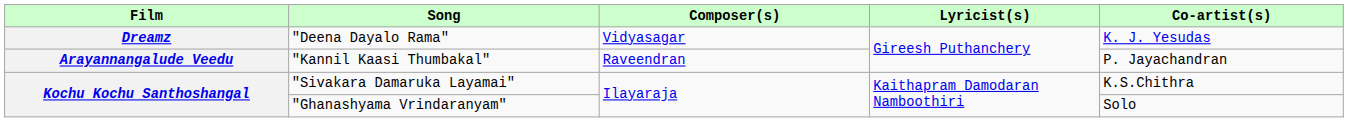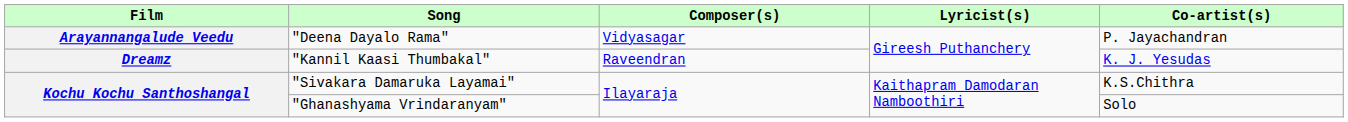 <table class="wikitable plainrowheaders" width="100%" textcolor:#000;">
 <tr style="background:#cfc; text-align:center;">
 <td scope="col" width=21%><strong>Film</strong></td>
 <td scope="col" width=23%><strong>Song</strong></td>
 <td scope="col" width=20%><strong>Composer(s)</strong></td>
 <td scope="col" width=17%><strong>Lyricist(s)</strong></td>
 <td scope="col" width=18%><strong>Co-artist(s)</strong></td>
 </tr>
 <tr>
-<th scope="row"><em><a href='#'>Dreamz</a></em></th>
+<th scope="row"><em><a href='#'>Arayannangalude Veedu</a></em></th>
 <td>"Deena Dayalo Rama"</td>
 <td><a href='#'>Vidyasagar</a></td>
 <td rowspan="2"><a href='#'>Gireesh Puthanchery</a></td>
-<td><a href='#'>K. J. Yesudas</a></td>
+<td>P. Jayachandran</td>
 </tr>
 <tr>
-<th scope="row"><em><a href='#'>Arayannangalude Veedu</a></em></th>
+<th scope="row"><em><a href='#'>Dreamz</a></em></th>
 <td>"Kannil Kaasi Thumbakal"</td>
 <td><a href='#'>Raveendran</a></td>
-<td>P. Jayachandran</td>
+<td><a href='#'>K. J. Yesudas</a></td>
 </tr>
 <tr>
 <th scope="row" rowspan="2"><em><a href='#'>Kochu Kochu Santhoshangal</a></em></th>
 <td>"Sivakara Damaruka Layamai"</td>
 <td rowspan="2"><a href='#'>Ilayaraja</a></td>
 <td rowspan="2"><a href='#'>Kaithapram Damodaran Namboothiri</a></td>
 <td>K.S.Chithra</td>
 </tr>
 <tr>
 <td>"Ghanashyama Vrindaranyam"</td>
 <td>Solo</td>
 </tr>
 </table>
